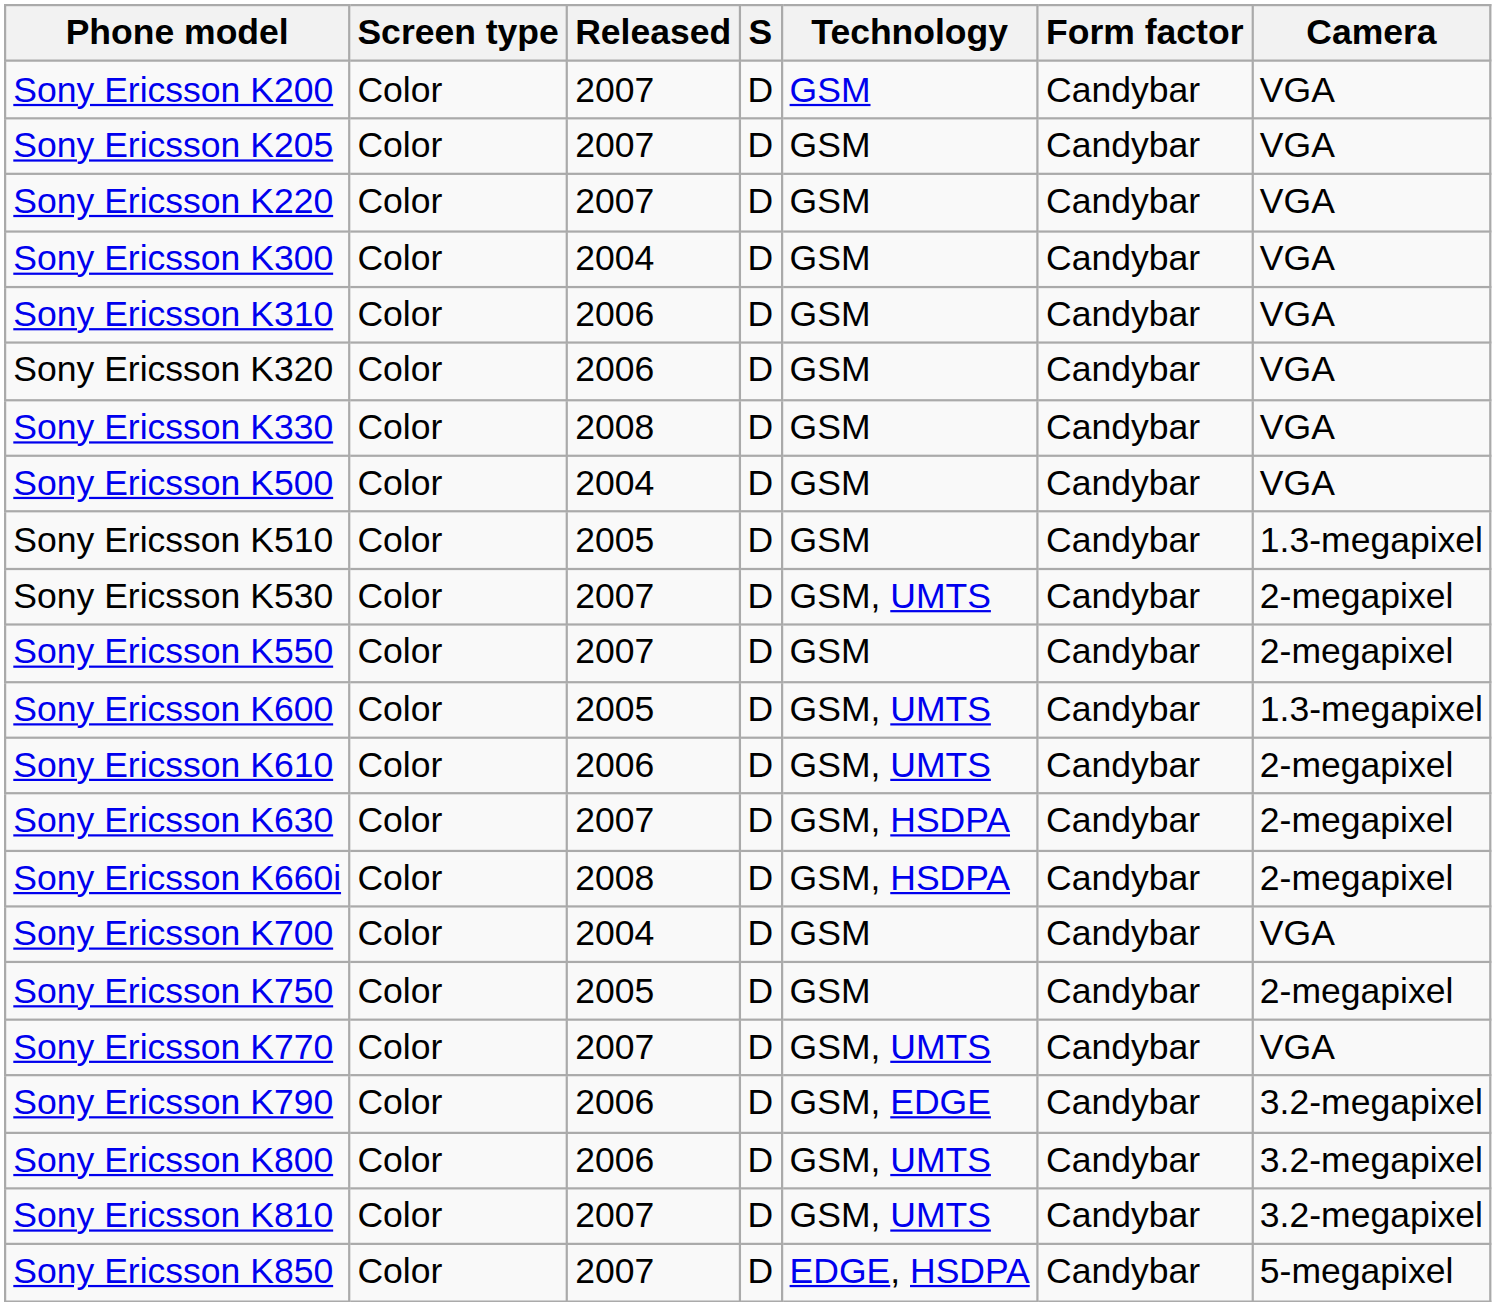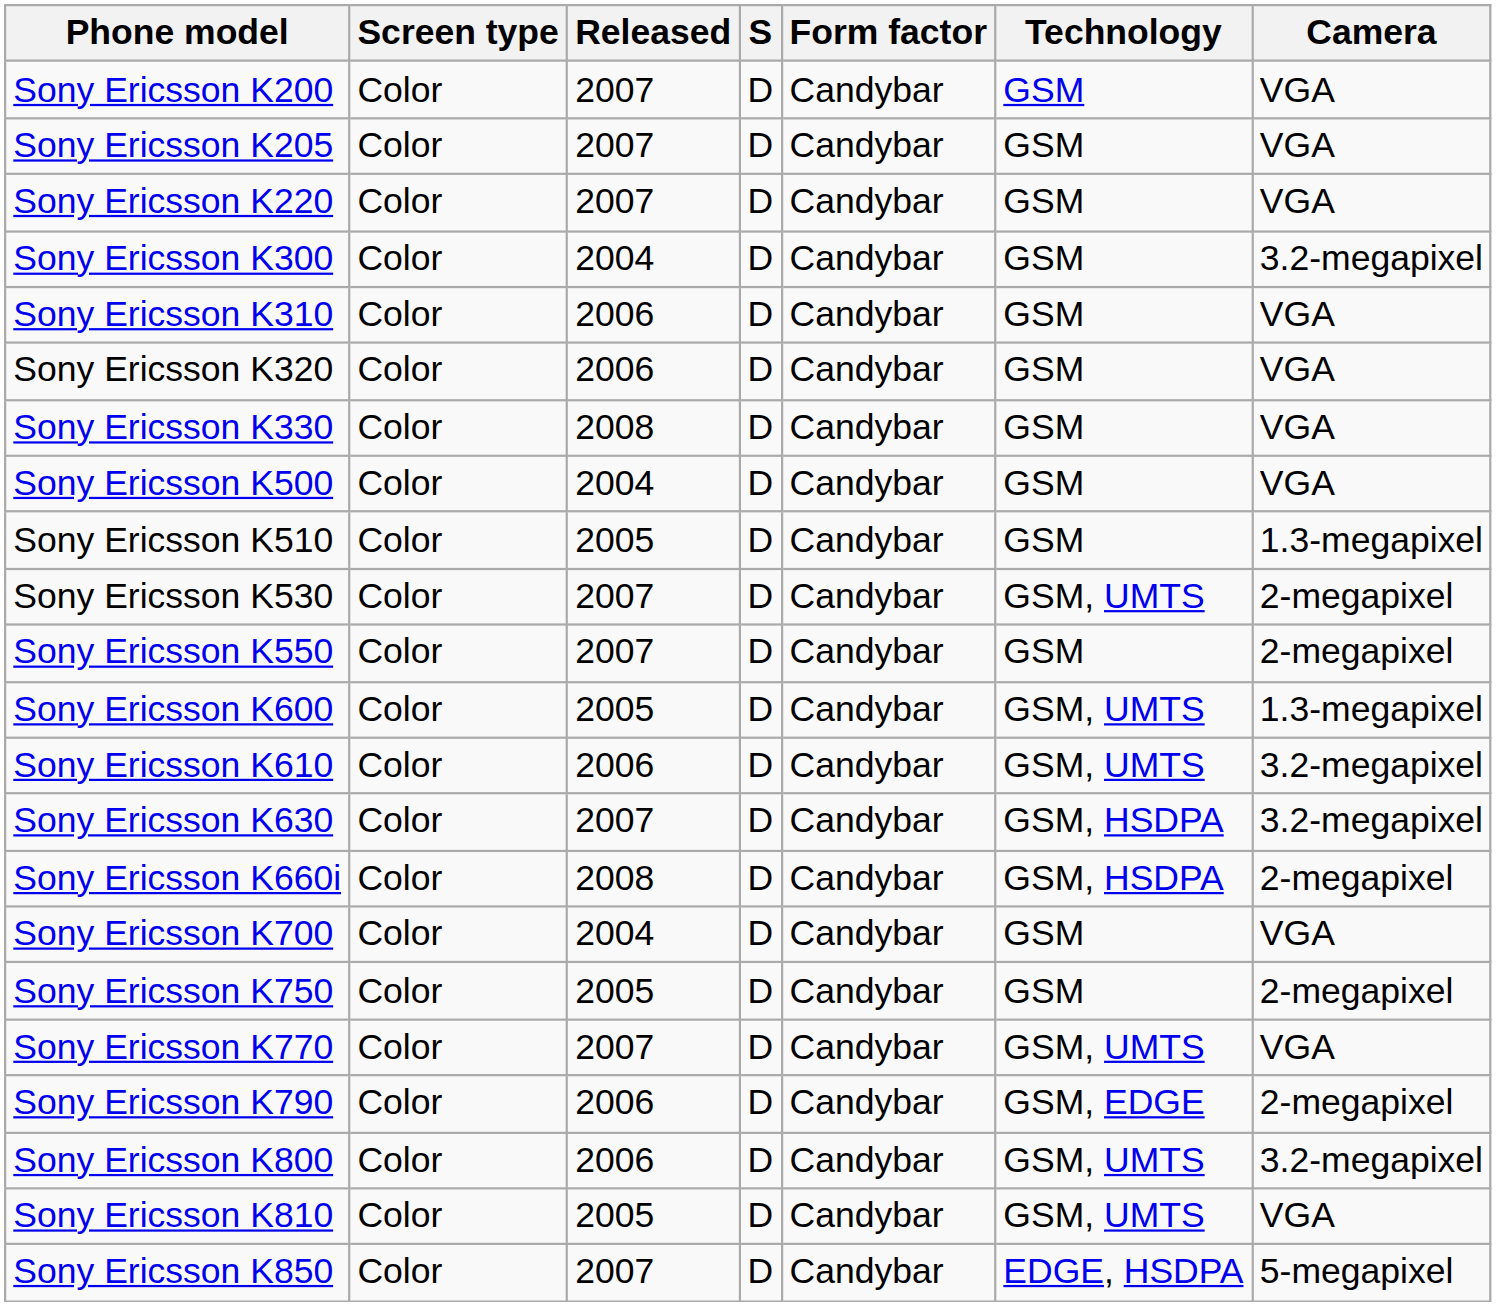 <table class="wikitable sortable">
 <tr>
 <th><strong>Phone model</strong></th>
 <th><strong>Screen type</strong></th>
 <th><strong>Released</strong></th>
 <th><strong>S</strong></th>
+<th><strong>Form factor</strong></th>
 <th><strong>Technology</strong></th>
-<th><strong>Form factor</strong></th>
 <th><strong>Camera</strong></th>
 </tr>
 <tr>
 <td><a href='#'>Sony Ericsson K200</a></td>
 <td>Color</td>
 <td>2007</td>
 <td>D</td>
+<td>Candybar</td>
 <td><a href='#'>GSM</a></td>
-<td>Candybar</td>
 <td>VGA</td>
 </tr>
 <tr>
 <td><a href='#'>Sony Ericsson K205</a></td>
 <td>Color</td>
 <td>2007</td>
 <td>D</td>
+<td>Candybar</td>
 <td>GSM</td>
-<td>Candybar</td>
 <td>VGA</td>
 </tr>
 <tr>
 <td><a href='#'>Sony Ericsson K220</a></td>
 <td>Color</td>
 <td>2007</td>
 <td>D</td>
+<td>Candybar</td>
 <td>GSM</td>
-<td>Candybar</td>
 <td>VGA</td>
 </tr>
 <tr>
 <td><a href='#'>Sony Ericsson K300</a></td>
 <td>Color</td>
 <td>2004</td>
 <td>D</td>
+<td>Candybar</td>
 <td>GSM</td>
-<td>Candybar</td>
-<td>VGA</td>
+<td>3.2-megapixel</td>
 </tr>
 <tr>
 <td><a href='#'>Sony Ericsson K310</a></td>
 <td>Color</td>
 <td>2006</td>
 <td>D</td>
+<td>Candybar</td>
 <td>GSM</td>
-<td>Candybar</td>
 <td>VGA</td>
 </tr>
 <tr>
 <td>Sony Ericsson K320</td>
 <td>Color</td>
 <td>2006</td>
 <td>D</td>
+<td>Candybar</td>
 <td>GSM</td>
-<td>Candybar</td>
 <td>VGA</td>
 </tr>
 <tr>
 <td><a href='#'>Sony Ericsson K330</a></td>
 <td>Color</td>
 <td>2008</td>
 <td>D</td>
+<td>Candybar</td>
 <td>GSM</td>
-<td>Candybar</td>
 <td>VGA</td>
 </tr>
 <tr>
 <td><a href='#'>Sony Ericsson K500</a></td>
 <td>Color</td>
 <td>2004</td>
 <td>D</td>
+<td>Candybar</td>
 <td>GSM</td>
-<td>Candybar</td>
 <td>VGA</td>
 </tr>
 <tr>
 <td>Sony Ericsson K510</td>
 <td>Color</td>
 <td>2005</td>
 <td>D</td>
+<td>Candybar</td>
 <td>GSM</td>
-<td>Candybar</td>
 <td>1.3-megapixel</td>
 </tr>
 <tr>
 <td>Sony Ericsson K530</td>
 <td>Color</td>
 <td>2007</td>
 <td>D</td>
+<td>Candybar</td>
 <td>GSM, <a href='#'>UMTS</a></td>
-<td>Candybar</td>
 <td>2-megapixel</td>
 </tr>
 <tr>
 <td><a href='#'>Sony Ericsson K550</a></td>
 <td>Color</td>
 <td>2007</td>
 <td>D</td>
+<td>Candybar</td>
 <td>GSM</td>
-<td>Candybar</td>
 <td>2-megapixel</td>
 </tr>
 <tr>
 <td><a href='#'>Sony Ericsson K600</a></td>
 <td>Color</td>
 <td>2005</td>
 <td>D</td>
+<td>Candybar</td>
 <td>GSM, <a href='#'>UMTS</a></td>
-<td>Candybar</td>
 <td>1.3-megapixel</td>
 </tr>
 <tr>
 <td><a href='#'>Sony Ericsson K610</a></td>
 <td>Color</td>
 <td>2006</td>
 <td>D</td>
+<td>Candybar</td>
 <td>GSM, <a href='#'>UMTS</a></td>
-<td>Candybar</td>
-<td>2-megapixel</td>
+<td>3.2-megapixel</td>
 </tr>
 <tr>
 <td><a href='#'>Sony Ericsson K630</a></td>
 <td>Color</td>
 <td>2007</td>
 <td>D</td>
+<td>Candybar</td>
 <td>GSM, <a href='#'>HSDPA</a></td>
-<td>Candybar</td>
-<td>2-megapixel</td>
+<td>3.2-megapixel</td>
 </tr>
 <tr>
 <td><a href='#'>Sony Ericsson K660i</a></td>
 <td>Color</td>
 <td>2008</td>
 <td>D</td>
+<td>Candybar</td>
 <td>GSM, <a href='#'>HSDPA</a></td>
-<td>Candybar</td>
 <td>2-megapixel</td>
 </tr>
 <tr>
 <td><a href='#'>Sony Ericsson K700</a></td>
 <td>Color</td>
 <td>2004</td>
 <td>D</td>
+<td>Candybar</td>
 <td>GSM</td>
-<td>Candybar</td>
 <td>VGA</td>
 </tr>
 <tr>
 <td><a href='#'>Sony Ericsson K750</a></td>
 <td>Color</td>
 <td>2005</td>
 <td>D</td>
+<td>Candybar</td>
 <td>GSM</td>
-<td>Candybar</td>
 <td>2-megapixel</td>
 </tr>
 <tr>
 <td><a href='#'>Sony Ericsson K770</a></td>
 <td>Color</td>
 <td>2007</td>
 <td>D</td>
+<td>Candybar</td>
 <td>GSM, <a href='#'>UMTS</a></td>
-<td>Candybar</td>
 <td>VGA</td>
 </tr>
 <tr>
 <td><a href='#'>Sony Ericsson K790</a></td>
 <td>Color</td>
 <td>2006</td>
 <td>D</td>
+<td>Candybar</td>
 <td>GSM, <a href='#'>EDGE</a></td>
-<td>Candybar</td>
-<td>3.2-megapixel</td>
+<td>2-megapixel</td>
 </tr>
 <tr>
 <td><a href='#'>Sony Ericsson K800</a></td>
 <td>Color</td>
 <td>2006</td>
 <td>D</td>
+<td>Candybar</td>
 <td>GSM, <a href='#'>UMTS</a></td>
-<td>Candybar</td>
 <td>3.2-megapixel</td>
 </tr>
 <tr>
 <td><a href='#'>Sony Ericsson K810</a></td>
 <td>Color</td>
-<td>2007</td>
+<td>2005</td>
 <td>D</td>
+<td>Candybar</td>
 <td>GSM, <a href='#'>UMTS</a></td>
-<td>Candybar</td>
-<td>3.2-megapixel</td>
+<td>VGA</td>
 </tr>
 <tr>
 <td><a href='#'>Sony Ericsson K850</a></td>
 <td>Color</td>
 <td>2007</td>
 <td>D</td>
+<td>Candybar</td>
 <td><a href='#'>EDGE</a>, <a href='#'>HSDPA</a></td>
-<td>Candybar</td>
 <td>5-megapixel</td>
 </tr>
 </table>
